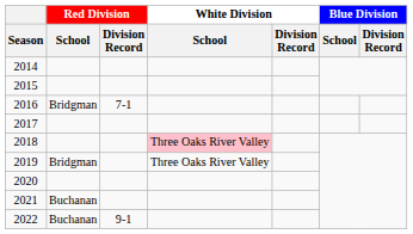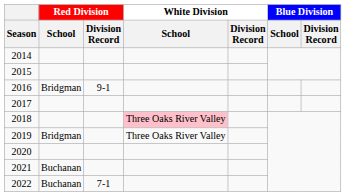 <table class="wikitable sortable" style="text-align:center">
 <tr>
 <th></th>
 <th colspan=2 style="background:#FF0000; color:white">Red Division</th>
 <th colspan=2 style="background:#FFFFFF; color:black">White Division</th>
 <th colspan=2 style="background:#0000FF; color:white">Blue Division</th>
 </tr>
 <tr>
 <th>Season</th>
 <th>School</th>
 <th>Division<br>Record</th>
 <th>School</th>
 <th>Division<br>Record</th>
 <th>School</th>
 <th>Division<br>Record</th>
 </tr>
 <tr>
 <td>2014</td>
 <td></td>
 <td></td>
 <td></td>
 <td></td>
 </tr>
 <tr>
 <td>2015</td>
 <td></td>
 <td></td>
 <td></td>
 <td></td>
 </tr>
 <tr>
 <td>2016</td>
 <td>Bridgman</td>
-<td>7-1</td>
+<td>9-1</td>
 <td></td>
 <td></td>
 <td></td>
 <td></td>
 </tr>
 <tr>
 <td>2017</td>
 <td></td>
 <td></td>
 <td></td>
 <td></td>
 <td></td>
 <td></td>
 </tr>
 <tr>
 <td>2018</td>
 <td></td>
 <td></td>
 <td style="background: pink;">Three Oaks River Valley</td>
 <td></td>
 </tr>
 <tr>
 <td>2019</td>
 <td>Bridgman</td>
 <td></td>
 <td>Three Oaks River Valley</td>
 <td></td>
 </tr>
 <tr>
 <td>2020</td>
 <td></td>
 <td></td>
 <td></td>
 <td></td>
 </tr>
 <tr>
 <td>2021</td>
 <td>Buchanan</td>
 <td></td>
 <td></td>
 <td></td>
 </tr>
 <tr>
 <td>2022</td>
 <td>Buchanan</td>
-<td>9-1</td>
+<td>7-1</td>
 <td></td>
 <td></td>
 </tr>
 </table>
